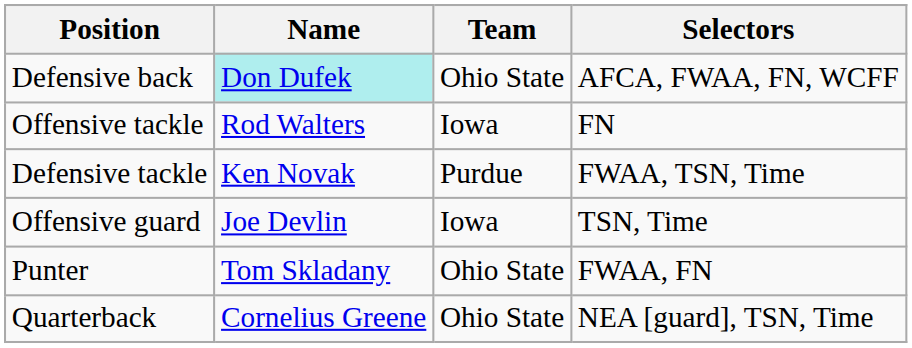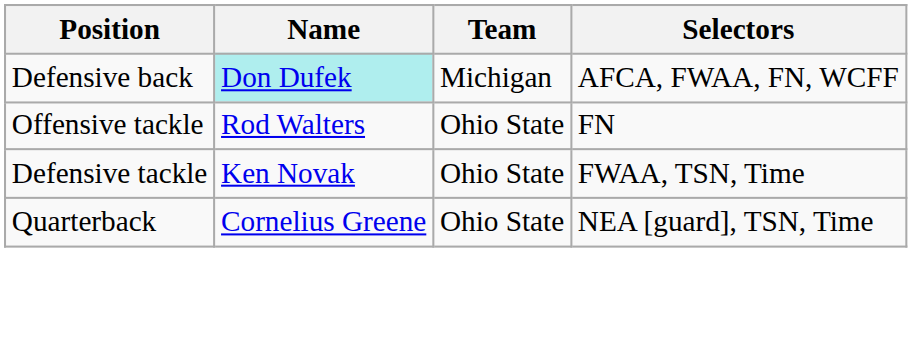 <table class="wikitable" style="font-size: 90%">
 <tr>
 <th>Position</th>
 <th>Name</th>
 <th>Team</th>
 <th>Selectors</th>
 </tr>
 <tr>
 <td>Defensive back</td>
 <td style="background: paleturquoise;"><a href='#'>Don Dufek</a></td>
-<td>Ohio State</td>
+<td>Michigan</td>
 <td>AFCA, FWAA, FN, WCFF</td>
 </tr>
 <tr>
 <td>Offensive tackle</td>
 <td><a href='#'>Rod Walters</a></td>
-<td>Iowa</td>
+<td>Ohio State</td>
 <td>FN</td>
 </tr>
 <tr>
 <td>Defensive tackle</td>
 <td><a href='#'>Ken Novak</a></td>
-<td>Purdue</td>
+<td>Ohio State</td>
 <td>FWAA, TSN, Time</td>
-</tr>
-<tr>
-<td>Offensive guard</td>
-<td><a href='#'>Joe Devlin</a></td>
-<td>Iowa</td>
-<td>TSN, Time</td>
-</tr>
-<tr>
-<td>Punter</td>
-<td><a href='#'>Tom Skladany</a></td>
-<td>Ohio State</td>
-<td>FWAA, FN</td>
 </tr>
 <tr>
 <td>Quarterback</td>
 <td><a href='#'>Cornelius Greene</a></td>
 <td>Ohio State</td>
 <td>NEA [guard], TSN, Time</td>
 </tr>
 </table>
